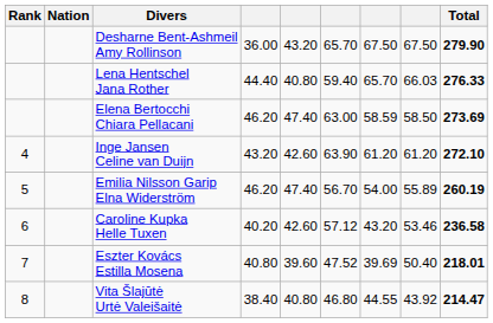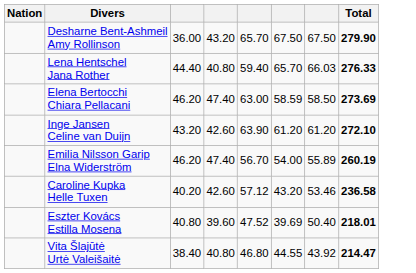 <table class="wikitable sortable" style="text-align:center">
 <tr>
-<th>Rank</th>
 <th>Nation</th>
 <th>Divers</th>
 <th></th>
 <th></th>
 <th></th>
 <th></th>
 <th></th>
 <th>Total</th>
 </tr>
 <tr>
-<td></td>
 <td align=left></td>
 <td align=left><a href='#'>Desharne Bent-Ashmeil</a><br><a href='#'>Amy Rollinson</a></td>
 <td>36.00</td>
 <td>43.20</td>
 <td>65.70</td>
 <td>67.50</td>
 <td>67.50</td>
 <td><strong>279.90</strong></td>
 </tr>
 <tr>
-<td></td>
 <td align=left></td>
 <td align=left><a href='#'>Lena Hentschel</a><br><a href='#'>Jana Rother</a></td>
 <td>44.40</td>
 <td>40.80</td>
 <td>59.40</td>
 <td>65.70</td>
 <td>66.03</td>
 <td><strong>276.33</strong></td>
 </tr>
 <tr>
-<td></td>
 <td align=left></td>
 <td align=left><a href='#'>Elena Bertocchi</a><br><a href='#'>Chiara Pellacani</a></td>
 <td>46.20</td>
 <td>47.40</td>
 <td>63.00</td>
 <td>58.59</td>
 <td>58.50</td>
 <td><strong>273.69</strong></td>
 </tr>
 <tr>
-<td>4</td>
 <td align=left></td>
 <td align=left><a href='#'>Inge Jansen</a><br><a href='#'>Celine van Duijn</a></td>
 <td>43.20</td>
 <td>42.60</td>
 <td>63.90</td>
 <td>61.20</td>
 <td>61.20</td>
 <td><strong>272.10</strong></td>
 </tr>
 <tr>
-<td>5</td>
 <td align=left></td>
 <td align=left><a href='#'>Emilia Nilsson Garip</a><br><a href='#'>Elna Widerström</a></td>
 <td>46.20</td>
 <td>47.40</td>
 <td>56.70</td>
 <td>54.00</td>
 <td>55.89</td>
 <td><strong>260.19</strong></td>
 </tr>
 <tr>
-<td>6</td>
 <td align=left></td>
 <td align=left><a href='#'>Caroline Kupka</a><br><a href='#'>Helle Tuxen</a></td>
 <td>40.20</td>
 <td>42.60</td>
 <td>57.12</td>
 <td>43.20</td>
 <td>53.46</td>
 <td><strong>236.58</strong></td>
 </tr>
 <tr>
-<td>7</td>
 <td align=left></td>
 <td align=left><a href='#'>Eszter Kovács</a><br><a href='#'>Estilla Mosena</a></td>
 <td>40.80</td>
 <td>39.60</td>
 <td>47.52</td>
 <td>39.69</td>
 <td>50.40</td>
 <td><strong>218.01</strong></td>
 </tr>
 <tr>
-<td>8</td>
 <td align=left></td>
 <td align=left><a href='#'>Vita Šlajūtė</a><br><a href='#'>Urtė Valeišaitė</a></td>
 <td>38.40</td>
 <td>40.80</td>
 <td>46.80</td>
 <td>44.55</td>
 <td>43.92</td>
 <td><strong>214.47</strong></td>
 </tr>
 </table>
